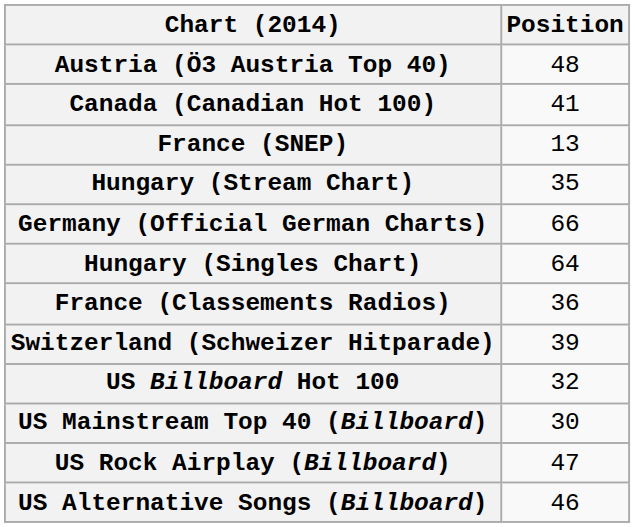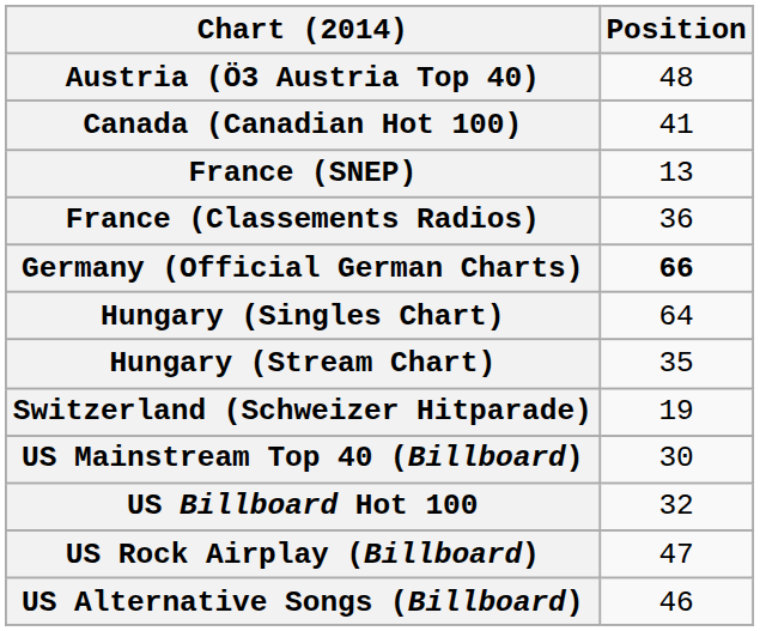 <table class="wikitable plainrowheaders sortable" style="text-align:center;">
 <tr>
 <th>Chart (2014)</th>
 <th>Position</th>
 </tr>
 <tr>
 <th scope="row">Austria (Ö3 Austria Top 40)</th>
 <td>48</td>
 </tr>
 <tr>
 <th scope="row">Canada (Canadian Hot 100)</th>
 <td>41</td>
 </tr>
 <tr>
 <th scope="row">France (SNEP)</th>
 <td>13</td>
 </tr>
 <tr>
-<th scope="row">Hungary (Stream Chart)</th>
-<td>35</td>
+<th scope="row">France (Classements Radios)</th>
+<td>36</td>
 </tr>
 <tr>
 <th scope="row">Germany (Official German Charts)</th>
-<td style="text-align:center;">66</td>
+<td style="text-align:center;"><strong>66</strong></td>
 </tr>
 <tr>
 <th scope="row">Hungary (Singles Chart)</th>
 <td>64</td>
 </tr>
 <tr>
-<th scope="row">France (Classements Radios)</th>
-<td>36</td>
+<th scope="row">Hungary (Stream Chart)</th>
+<td>35</td>
 </tr>
 <tr>
 <th scope="row">Switzerland (Schweizer Hitparade)</th>
-<td>39</td>
+<td>19</td>
+</tr>
+<tr>
+<th scope="row">US  Mainstream Top 40 (<em>Billboard</em>)</th>
+<td>30</td>
 </tr>
 <tr>
 <th scope="row">US <em>Billboard</em> Hot 100</th>
 <td>32</td>
-</tr>
-<tr>
-<th scope="row">US  Mainstream Top 40 (<em>Billboard</em>)</th>
-<td>30</td>
 </tr>
 <tr>
 <th scope="row">US Rock Airplay (<em>Billboard</em>)</th>
 <td>47</td>
 </tr>
 <tr>
 <th scope="row">US Alternative Songs (<em>Billboard</em>)</th>
 <td>46</td>
 </tr>
 </table>
